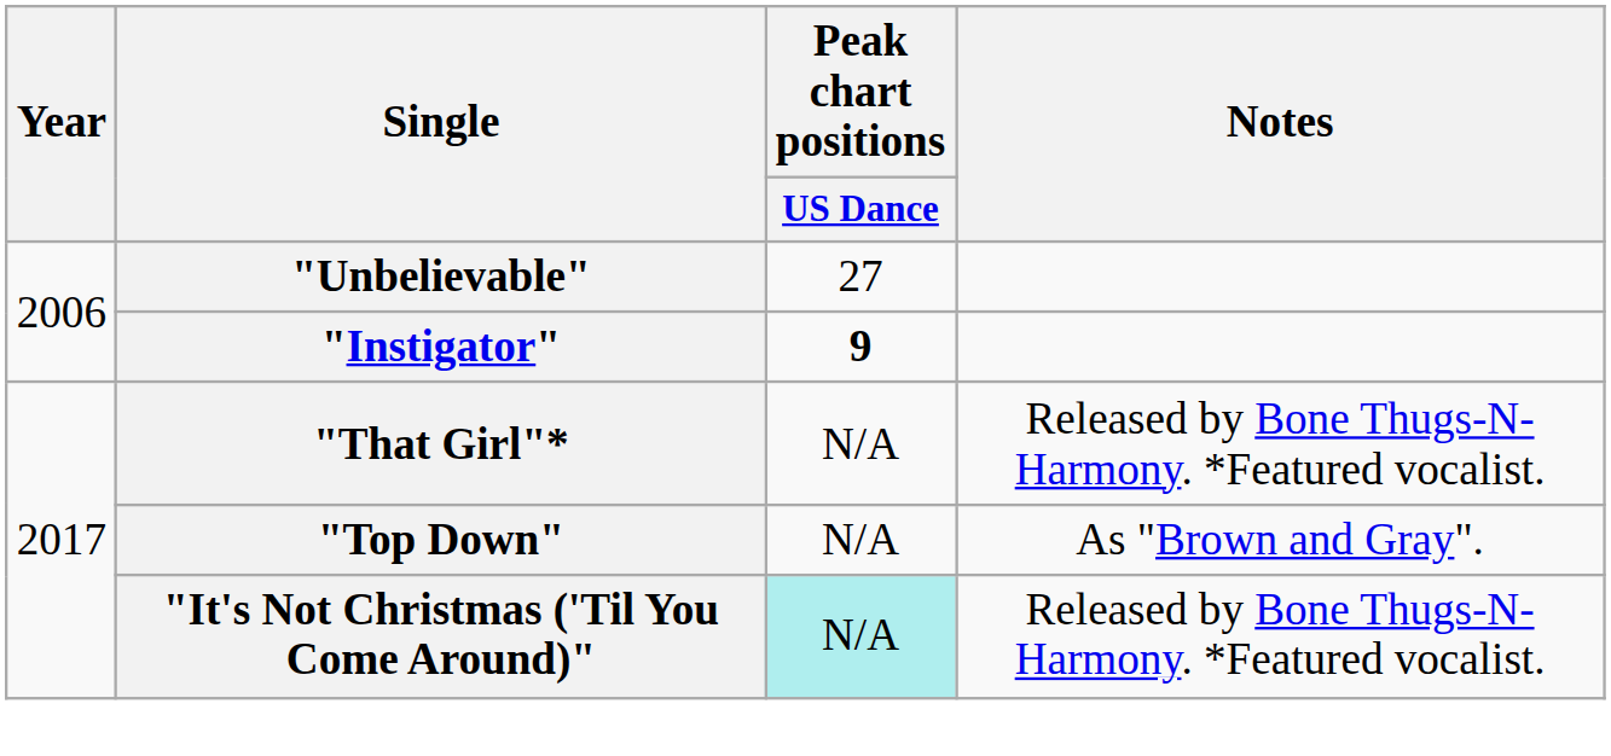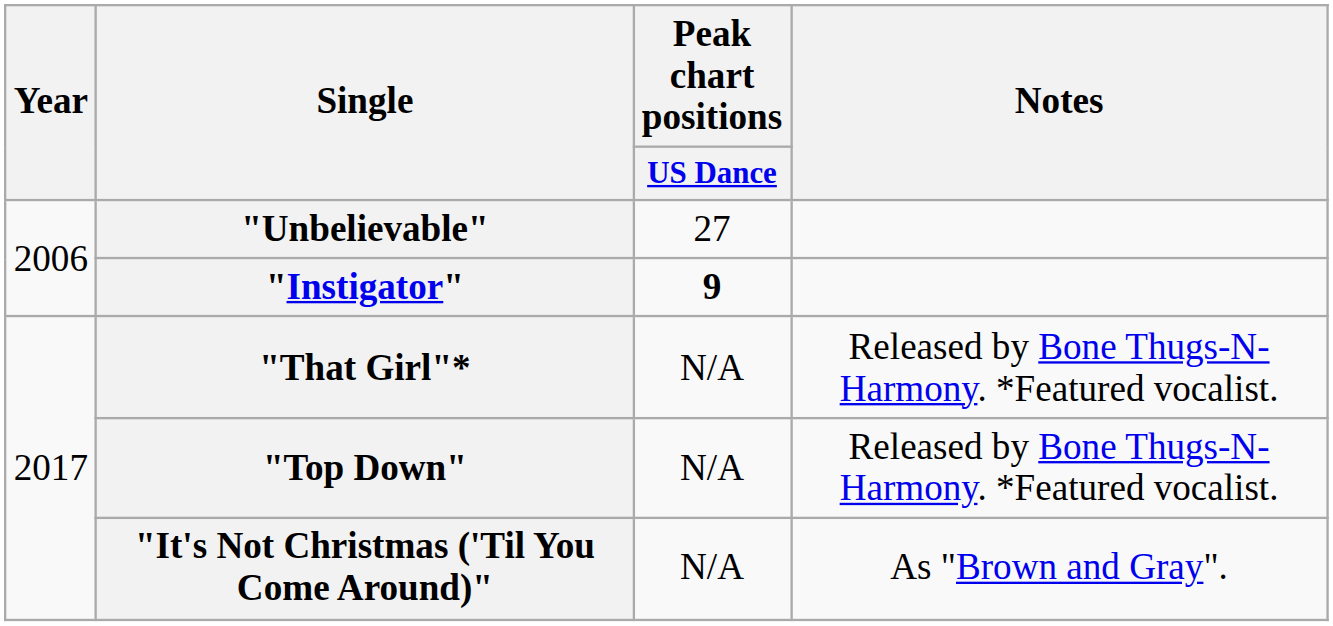 <table class="wikitable plainrowheaders" style="text-align:center;">
 <tr>
 <th rowspan="2">Year</th>
 <th rowspan="2" style="width:14em;">Single</th>
 <th colspan="1">Peak chart<br>positions</th>
 <th rowspan="2" style="width:14em;">Notes</th>
 </tr>
 <tr style="font-size:smaller;">
 <th width="45"><a href='#'>US Dance</a></th>
 </tr>
 <tr>
 <td rowspan="2">2006</td>
 <th scope="row">"Unbelievable"</th>
 <td>27</td>
 <td></td>
 </tr>
 <tr>
 <th scope="row">"<a href='#'>Instigator</a>"</th>
 <td><strong>9</strong></td>
 <td></td>
 </tr>
 <tr>
 <td rowspan="3">2017</td>
 <th scope="row">"That Girl"*</th>
 <td>N/A</td>
 <td>Released by <a href='#'>Bone Thugs-N-Harmony</a>. *Featured vocalist.</td>
 </tr>
 <tr>
 <th scope="row">"Top Down"</th>
 <td>N/A</td>
-<td>As "<a href='#'>Brown and Gray</a>".</td>
+<td>Released by <a href='#'>Bone Thugs-N-Harmony</a>. *Featured vocalist.</td>
 </tr>
 <tr>
 <th scope="row">"It's Not Christmas ('Til You Come Around)"</th>
-<td style="background: paleturquoise;">N/A</td>
-<td>Released by <a href='#'>Bone Thugs-N-Harmony</a>. *Featured vocalist.</td>
+<td>N/A</td>
+<td>As "<a href='#'>Brown and Gray</a>".</td>
 </tr>
 </table>
